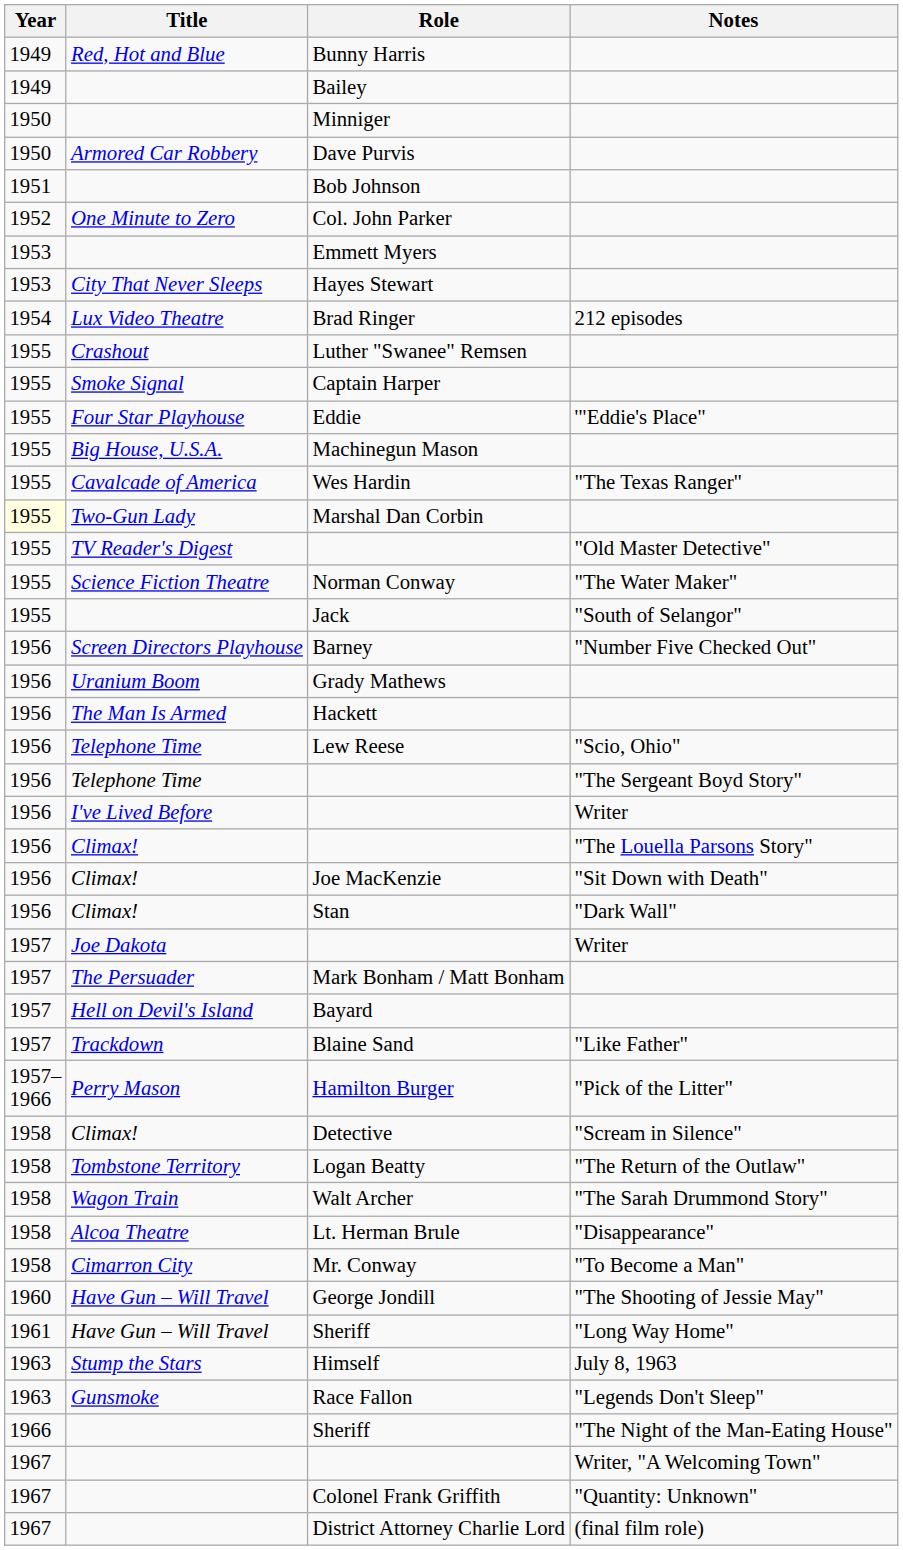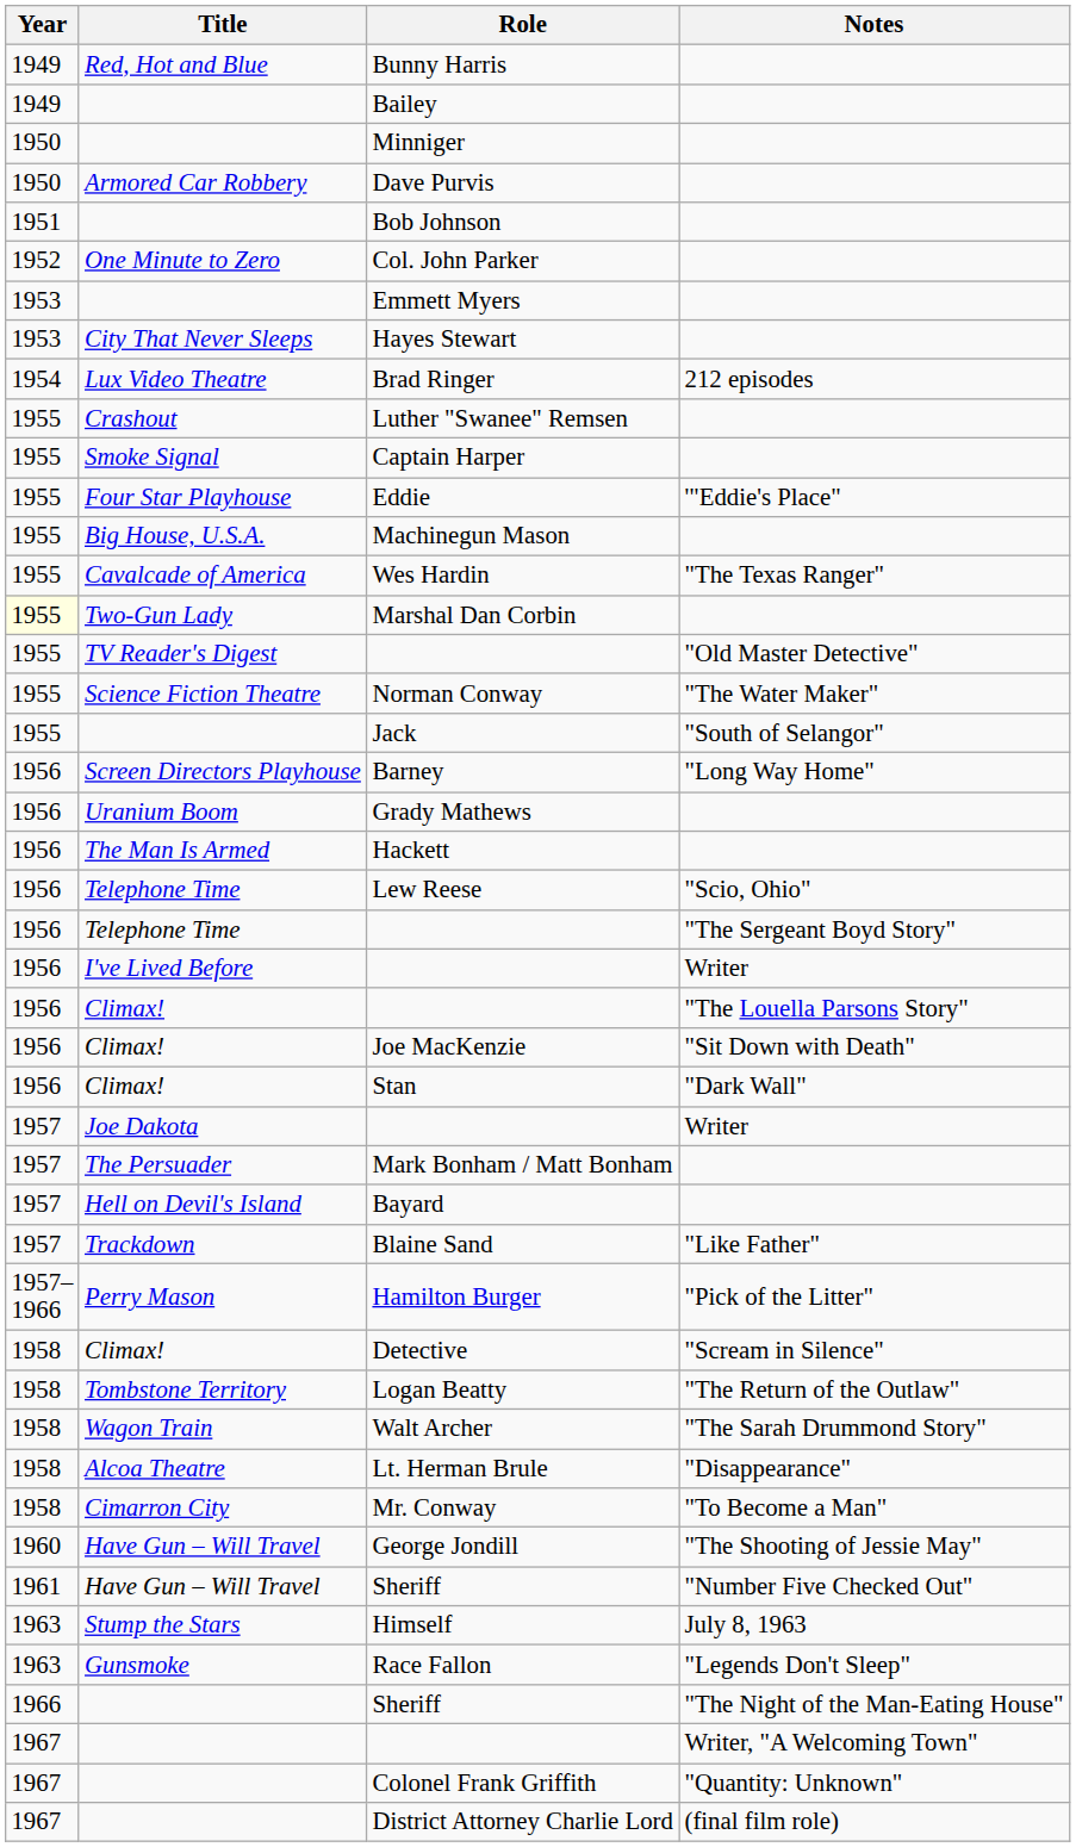 <table class="wikitable sortable">
 <tr>
 <th>Year</th>
 <th>Title</th>
 <th>Role</th>
 <th class="unsortable">Notes</th>
 </tr>
 <tr>
 <td>1949</td>
 <td><em><a href='#'>Red, Hot and Blue</a></em></td>
 <td>Bunny Harris</td>
 <td></td>
 </tr>
 <tr>
 <td>1949</td>
 <td><em></em></td>
 <td>Bailey</td>
 <td></td>
 </tr>
 <tr>
 <td>1950</td>
 <td><em></em></td>
 <td>Minniger</td>
 <td></td>
 </tr>
 <tr>
 <td>1950</td>
 <td><em><a href='#'>Armored Car Robbery</a></em></td>
 <td>Dave Purvis</td>
 <td></td>
 </tr>
 <tr>
 <td>1951</td>
 <td><em></em></td>
 <td>Bob Johnson</td>
 <td></td>
 </tr>
 <tr>
 <td>1952</td>
 <td><em><a href='#'>One Minute to Zero</a></em></td>
 <td>Col. John Parker</td>
 <td></td>
 </tr>
 <tr>
 <td>1953</td>
 <td><em></em></td>
 <td>Emmett Myers</td>
 <td></td>
 </tr>
 <tr>
 <td>1953</td>
 <td><em><a href='#'>City That Never Sleeps</a></em></td>
 <td>Hayes Stewart</td>
 <td></td>
 </tr>
 <tr>
 <td>1954</td>
 <td><em><a href='#'>Lux Video Theatre</a></em></td>
 <td>Brad Ringer</td>
 <td>212 episodes</td>
 </tr>
 <tr>
 <td>1955</td>
 <td><em><a href='#'>Crashout</a></em></td>
 <td>Luther "Swanee" Remsen</td>
 <td></td>
 </tr>
 <tr>
 <td>1955</td>
 <td><em><a href='#'>Smoke Signal</a></em></td>
 <td>Captain Harper</td>
 <td></td>
 </tr>
 <tr>
 <td>1955</td>
 <td><em><a href='#'>Four Star Playhouse</a></em></td>
 <td>Eddie</td>
 <td>'"Eddie's Place"</td>
 </tr>
 <tr>
 <td>1955</td>
 <td><em><a href='#'>Big House, U.S.A.</a></em></td>
 <td>Machinegun Mason</td>
 <td></td>
 </tr>
 <tr>
 <td>1955</td>
 <td><em><a href='#'>Cavalcade of America</a></em></td>
 <td>Wes Hardin</td>
 <td>"The Texas Ranger"</td>
 </tr>
 <tr>
 <td style="background: lightyellow;">1955</td>
 <td><em><a href='#'>Two-Gun Lady</a></em></td>
 <td>Marshal Dan Corbin</td>
 <td></td>
 </tr>
 <tr>
 <td>1955</td>
 <td><em><a href='#'>TV Reader's Digest</a></em></td>
 <td></td>
 <td>"Old Master Detective"</td>
 </tr>
 <tr>
 <td>1955</td>
 <td><em><a href='#'>Science Fiction Theatre</a></em></td>
 <td>Norman Conway</td>
 <td>"The Water Maker"</td>
 </tr>
 <tr>
 <td>1955</td>
 <td><em></em></td>
 <td>Jack</td>
 <td>"South of Selangor"</td>
 </tr>
 <tr>
 <td>1956</td>
 <td><em><a href='#'>Screen Directors Playhouse</a></em></td>
 <td>Barney</td>
-<td>"Number Five Checked Out"</td>
+<td>"Long Way Home"</td>
 </tr>
 <tr>
 <td>1956</td>
 <td><em><a href='#'>Uranium Boom</a></em></td>
 <td>Grady Mathews</td>
 <td></td>
 </tr>
 <tr>
 <td>1956</td>
 <td><em><a href='#'>The Man Is Armed</a></em></td>
 <td>Hackett</td>
 <td></td>
 </tr>
 <tr>
 <td>1956</td>
 <td><em><a href='#'>Telephone Time</a></em></td>
 <td>Lew Reese</td>
 <td>"Scio, Ohio"</td>
 </tr>
 <tr>
 <td>1956</td>
 <td><em>Telephone Time</em></td>
 <td></td>
 <td>"The Sergeant Boyd Story"</td>
 </tr>
 <tr>
 <td>1956</td>
 <td><em><a href='#'>I've Lived Before</a></em></td>
 <td></td>
 <td>Writer</td>
 </tr>
 <tr>
 <td>1956</td>
 <td><em><a href='#'>Climax!</a></em></td>
 <td></td>
 <td>"The <a href='#'>Louella Parsons</a> Story"</td>
 </tr>
 <tr>
 <td>1956</td>
 <td><em>Climax!</em></td>
 <td>Joe MacKenzie</td>
 <td>"Sit Down with Death"</td>
 </tr>
 <tr>
 <td>1956</td>
 <td><em>Climax!</em></td>
 <td>Stan</td>
 <td>"Dark Wall"</td>
 </tr>
 <tr>
 <td>1957</td>
 <td><em><a href='#'>Joe Dakota</a></em></td>
 <td></td>
 <td>Writer</td>
 </tr>
 <tr>
 <td>1957</td>
 <td><em><a href='#'>The Persuader</a></em></td>
 <td>Mark Bonham / Matt Bonham</td>
 <td></td>
 </tr>
 <tr>
 <td>1957</td>
 <td><em><a href='#'>Hell on Devil's Island</a></em></td>
 <td>Bayard</td>
 <td></td>
 </tr>
 <tr>
 <td>1957</td>
 <td><em><a href='#'>Trackdown</a></em></td>
 <td>Blaine Sand</td>
 <td>"Like Father"</td>
 </tr>
 <tr>
 <td>1957–<br>1966</td>
 <td><em><a href='#'>Perry Mason</a></em></td>
 <td><a href='#'>Hamilton Burger</a></td>
 <td>"Pick of the Litter"</td>
 </tr>
 <tr>
 <td>1958</td>
 <td><em>Climax!</em></td>
 <td>Detective</td>
 <td>"Scream in Silence"</td>
 </tr>
 <tr>
 <td>1958</td>
 <td><em><a href='#'>Tombstone Territory</a></em></td>
 <td>Logan Beatty</td>
 <td>"The Return of the Outlaw"</td>
 </tr>
 <tr>
 <td>1958</td>
 <td><em><a href='#'>Wagon Train</a></em></td>
 <td>Walt Archer</td>
 <td>"The Sarah Drummond Story"</td>
 </tr>
 <tr>
 <td>1958</td>
 <td><em><a href='#'>Alcoa Theatre</a></em></td>
 <td>Lt. Herman Brule</td>
 <td>"Disappearance"</td>
 </tr>
 <tr>
 <td>1958</td>
 <td><em><a href='#'>Cimarron City</a></em></td>
 <td>Mr. Conway</td>
 <td>"To Become a Man"</td>
 </tr>
 <tr>
 <td>1960</td>
 <td><em><a href='#'>Have Gun&nbsp;– Will Travel</a></em></td>
 <td>George Jondill</td>
 <td>"The Shooting of Jessie May"</td>
 </tr>
 <tr>
 <td>1961</td>
 <td><em>Have Gun – Will Travel</em></td>
 <td>Sheriff</td>
-<td>"Long Way Home"</td>
+<td>"Number Five Checked Out"</td>
 </tr>
 <tr>
 <td>1963</td>
 <td><em><a href='#'>Stump the Stars</a></em></td>
 <td>Himself</td>
 <td>July 8, 1963</td>
 </tr>
 <tr>
 <td>1963</td>
 <td><em><a href='#'>Gunsmoke</a></em></td>
 <td>Race Fallon</td>
 <td>"Legends Don't Sleep"</td>
 </tr>
 <tr>
 <td>1966</td>
 <td><em></em></td>
 <td>Sheriff</td>
 <td>"The Night of the Man-Eating House"</td>
 </tr>
 <tr>
 <td>1967</td>
 <td><em></em></td>
 <td></td>
 <td>Writer, "A Welcoming Town"</td>
 </tr>
 <tr>
 <td>1967</td>
 <td><em></em></td>
 <td>Colonel Frank Griffith</td>
 <td>"Quantity: Unknown"</td>
 </tr>
 <tr>
 <td>1967</td>
 <td><em></em></td>
 <td>District Attorney Charlie Lord</td>
 <td>(final film role)</td>
 </tr>
 </table>
